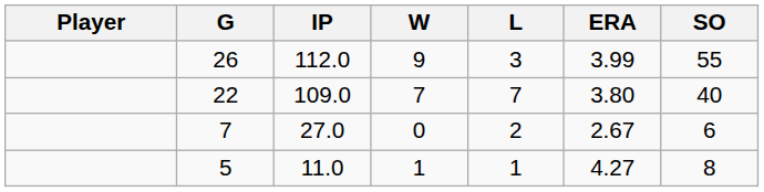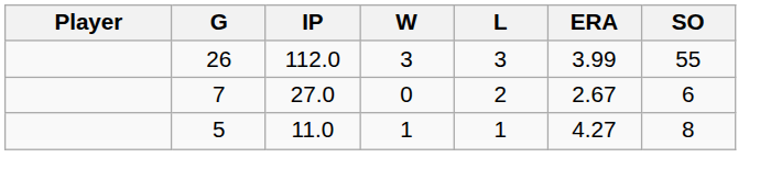 <table class="wikitable sortable">
 <tr>
 <th bgcolor="#DDDDFF" width="16%">Player</th>
 <th bgcolor="#DDDDFF" width="9%">G</th>
 <th bgcolor="#DDDDFF" width="9%">IP</th>
 <th bgcolor="#DDDDFF" width="9%">W</th>
 <th bgcolor="#DDDDFF" width="9%">L</th>
 <th bgcolor="#DDDDFF" width="9%">ERA</th>
 <th bgcolor="#DDDDFF" width="9%">SO</th>
 </tr>
 <tr align="center">
 <td></td>
 <td>26</td>
 <td>112.0</td>
-<td>9</td>
+<td>3</td>
 <td>3</td>
 <td>3.99</td>
 <td>55</td>
-</tr>
-<tr align="center">
-<td></td>
-<td>22</td>
-<td>109.0</td>
-<td>7</td>
-<td>7</td>
-<td>3.80</td>
-<td>40</td>
 </tr>
 <tr align="center">
 <td></td>
 <td>7</td>
 <td>27.0</td>
 <td>0</td>
 <td>2</td>
 <td>2.67</td>
 <td>6</td>
 </tr>
 <tr align="center">
 <td></td>
 <td>5</td>
 <td>11.0</td>
 <td>1</td>
 <td>1</td>
 <td>4.27</td>
 <td>8</td>
 </tr>
 </table>
